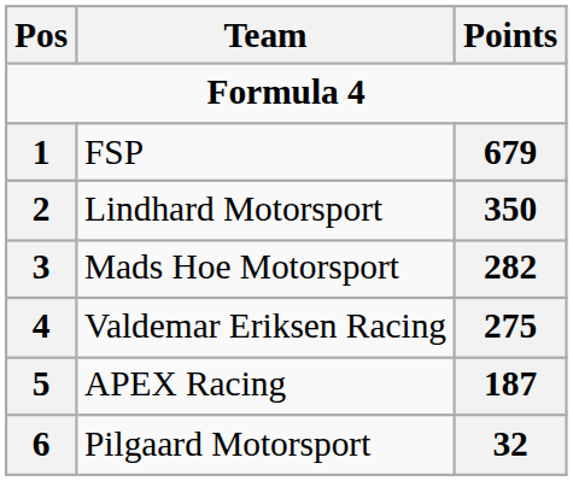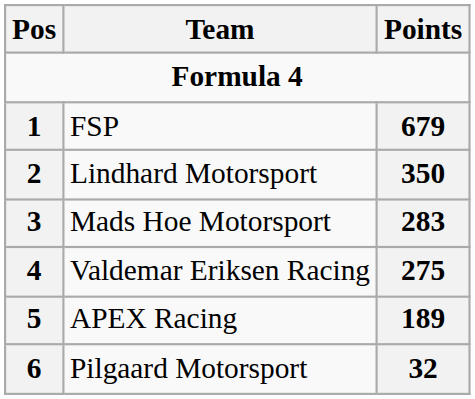 <table class="wikitable" style="font-size: 85%">
 <tr>
 <th>Pos</th>
 <th>Team</th>
 <th>Points</th>
 </tr>
 <tr>
 <td style="text-align:center" colspan=3><strong>Formula 4</strong></td>
 </tr>
 <tr>
 <th>1</th>
 <td style="text-align:left">FSP</td>
 <th>679</th>
 </tr>
 <tr>
 <th>2</th>
 <td style="text-align:left">Lindhard Motorsport</td>
 <th>350</th>
 </tr>
 <tr>
 <th>3</th>
 <td style="text-align:left">Mads Hoe Motorsport</td>
-<th>282</th>
+<th>283</th>
 </tr>
 <tr>
 <th>4</th>
 <td style="text-align:left">Valdemar Eriksen Racing</td>
 <th>275</th>
 </tr>
 <tr>
 <th>5</th>
 <td style="text-align:left">APEX Racing</td>
-<th>187</th>
+<th>189</th>
 </tr>
 <tr>
 <th>6</th>
 <td style="text-align:left">Pilgaard Motorsport</td>
 <th>32</th>
 </tr>
 </table>
